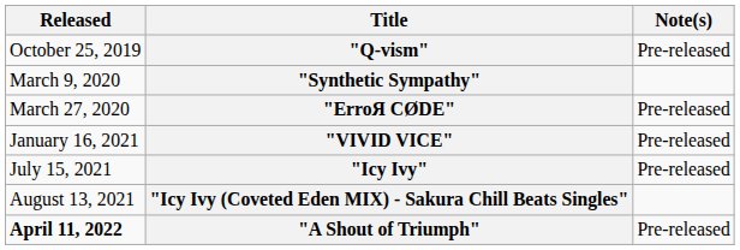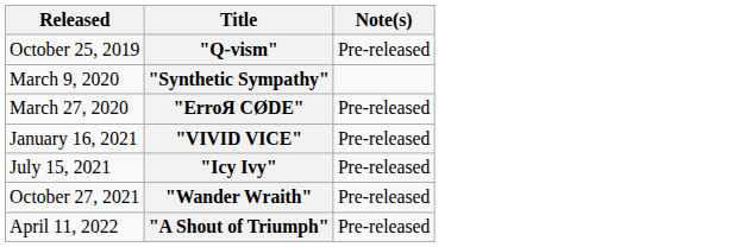 <table class="wikitable plainrowheaders">
 <tr>
 <th scope="col" rowspan="1">Released</th>
 <th scope="col" rowspan="1">Title</th>
 <th scope="col" rowspan="1">Note(s)</th>
 </tr>
 <tr>
 <td>October 25, 2019 </td>
 <th scope="row">"Q-vism"</th>
 <td>Pre-released</td>
 </tr>
 <tr>
 <td>March 9, 2020 </td>
 <th scope="row">"Synthetic Sympathy"</th>
 <td></td>
 </tr>
 <tr>
 <td>March 27, 2020 </td>
 <th scope="row">"ErroЯ CØDE"</th>
 <td>Pre-released</td>
 </tr>
 <tr>
 <td>January 16, 2021 </td>
 <th scope="row">"VIVID VICE"</th>
 <td>Pre-released</td>
 </tr>
 <tr>
 <td>July 15, 2021 </td>
 <th scope="row">"Icy Ivy"</th>
 <td>Pre-released</td>
 </tr>
 <tr>
-<td>August 13, 2021 </td>
-<th scope="row">"Icy Ivy (Coveted Eden MIX) - Sakura Chill Beats Singles"</th>
-<td></td>
+<td>October 27, 2021 </td>
+<th scope="row">"Wander Wraith"</th>
+<td>Pre-released</td>
 </tr>
 <tr>
-<td><strong>April 11, 2022 </strong></td>
+<td>April 11, 2022 </td>
 <th scope="row">"A Shout of Triumph"</th>
 <td>Pre-released</td>
 </tr>
 </table>
